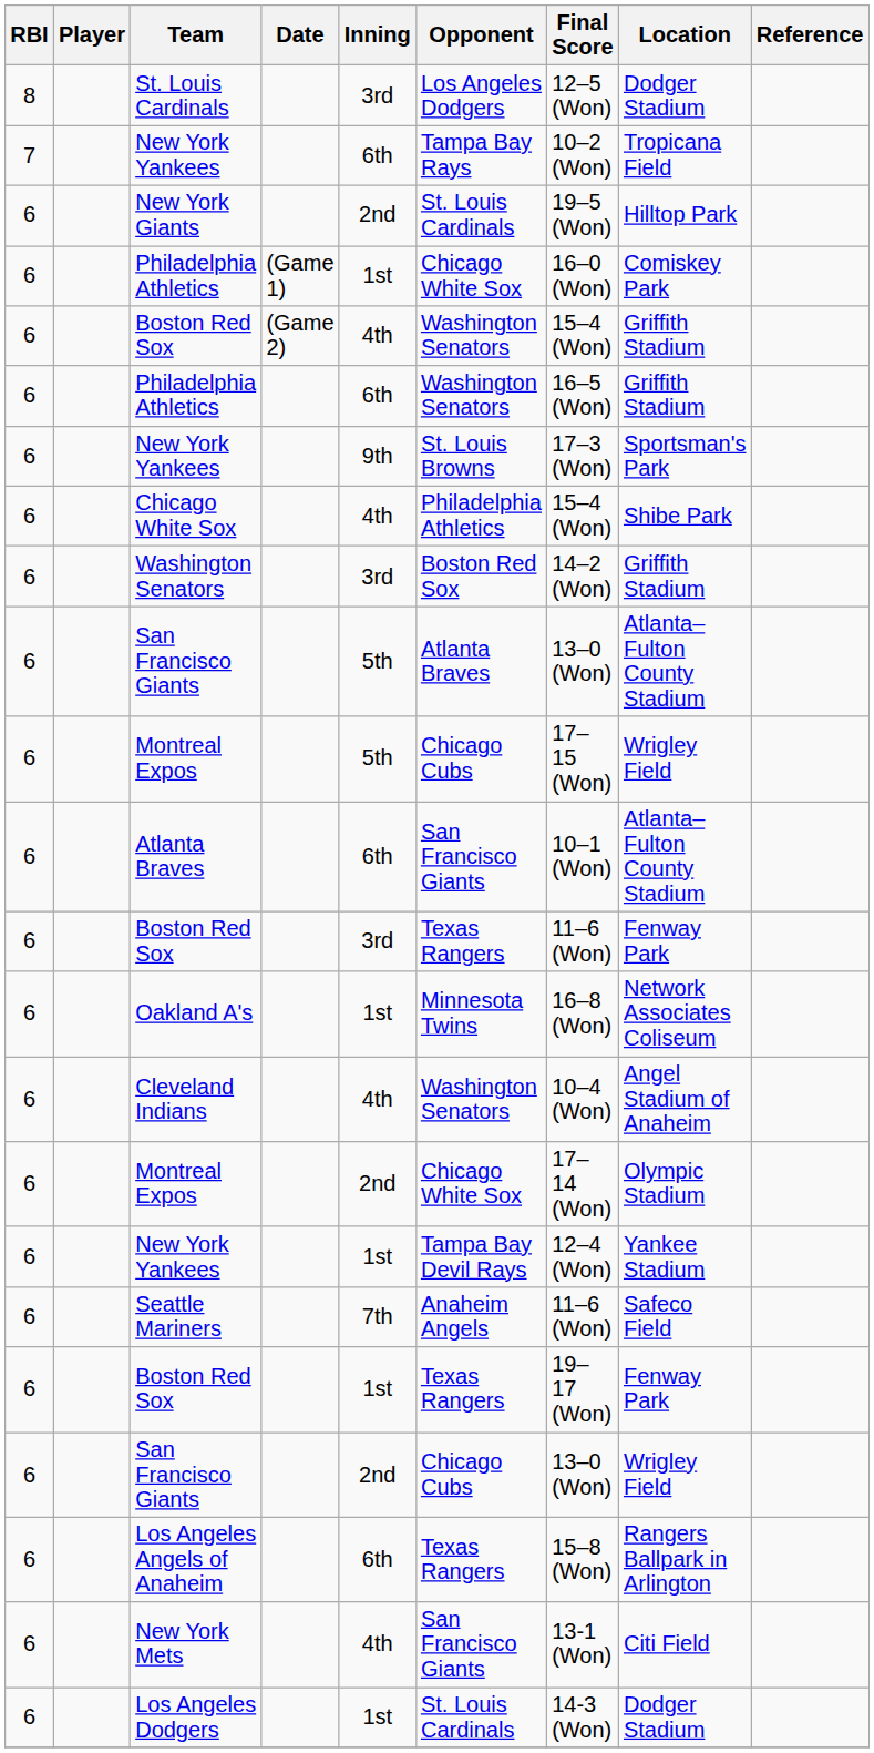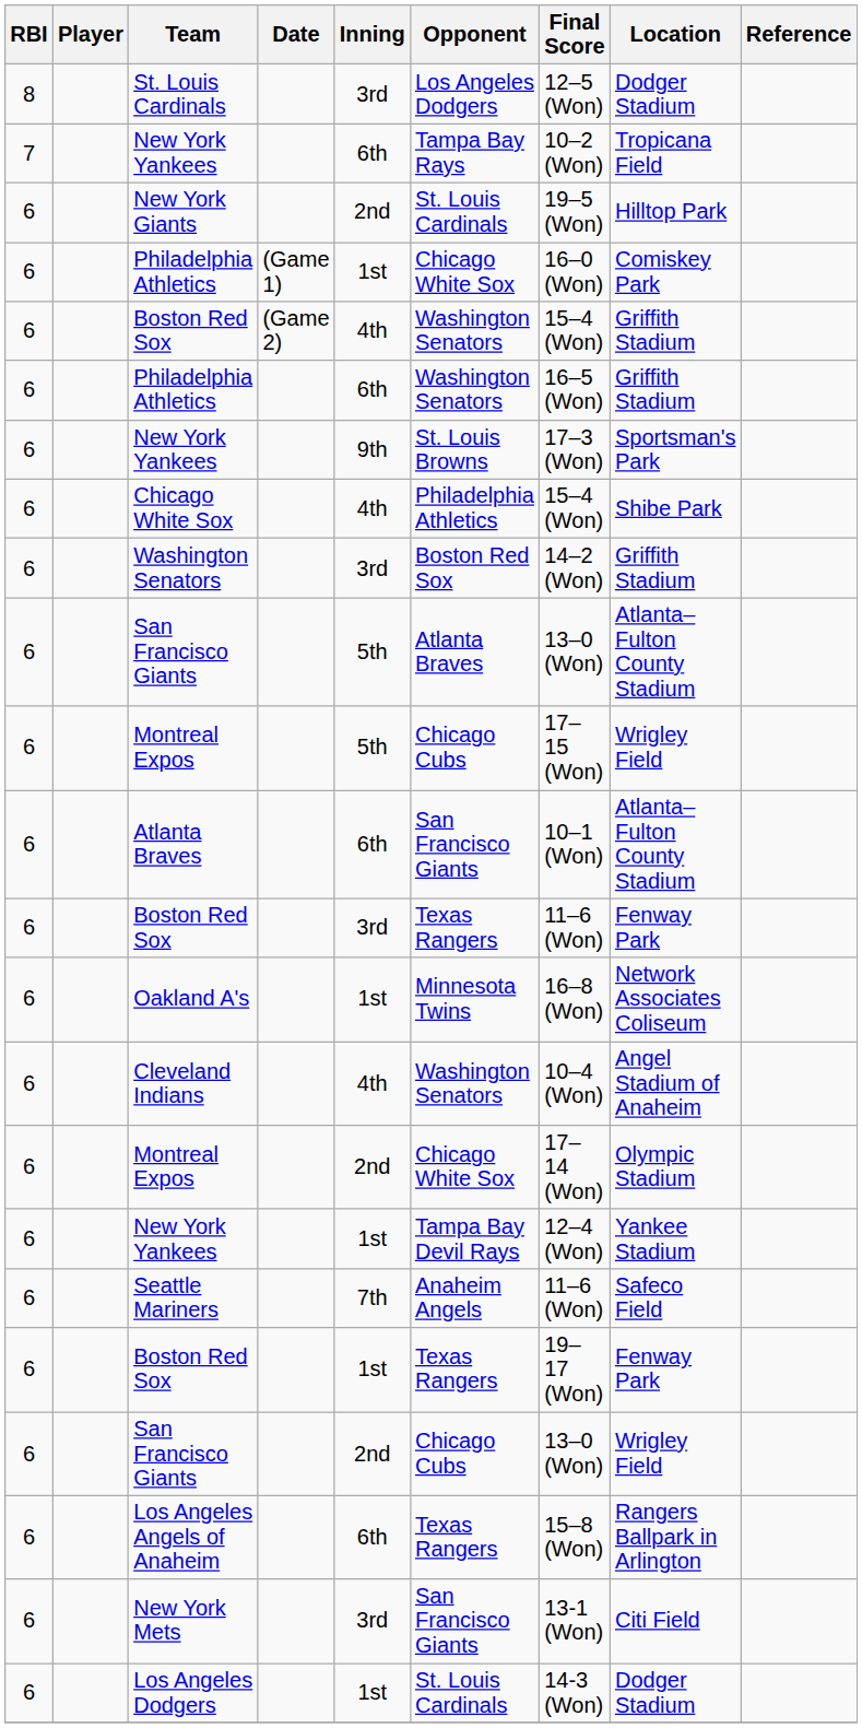 <table class="wikitable sortable">
 <tr>
 <th>RBI</th>
 <th>Player</th>
 <th>Team</th>
 <th>Date</th>
 <th>Inning</th>
 <th>Opponent</th>
 <th>Final Score</th>
 <th>Location</th>
 <th class="unsortable">Reference</th>
 </tr>
 <tr>
 <td align="center">8</td>
 <td></td>
 <td><a href='#'>St. Louis Cardinals</a></td>
 <td></td>
 <td align="center">3rd</td>
 <td><a href='#'>Los Angeles Dodgers</a></td>
 <td>12–5 (Won)</td>
 <td><a href='#'>Dodger Stadium</a></td>
 <td align="center"></td>
 </tr>
 <tr>
 <td align="center">7</td>
 <td></td>
 <td><a href='#'>New York Yankees</a></td>
 <td></td>
 <td align="center">6th</td>
 <td><a href='#'>Tampa Bay Rays</a></td>
 <td>10–2 (Won)</td>
 <td><a href='#'>Tropicana Field</a></td>
 <td align="center"></td>
 </tr>
 <tr>
 <td align="center">6</td>
 <td></td>
 <td><a href='#'>New York Giants</a></td>
 <td></td>
 <td align="center">2nd</td>
 <td><a href='#'>St. Louis Cardinals</a></td>
 <td>19–5 (Won)</td>
 <td><a href='#'>Hilltop Park</a></td>
 <td align="center"></td>
 </tr>
 <tr>
 <td align="center">6</td>
 <td></td>
 <td><a href='#'>Philadelphia Athletics</a></td>
 <td> (Game 1)</td>
 <td align="center">1st</td>
 <td><a href='#'>Chicago White Sox</a></td>
 <td>16–0 (Won)</td>
 <td><a href='#'>Comiskey Park</a></td>
 <td align="center"></td>
 </tr>
 <tr>
 <td align="center">6</td>
 <td></td>
 <td><a href='#'>Boston Red Sox</a></td>
 <td> (Game 2)</td>
 <td align="center">4th</td>
 <td><a href='#'>Washington Senators</a></td>
 <td>15–4 (Won)</td>
 <td><a href='#'>Griffith Stadium</a></td>
 <td align="center"></td>
 </tr>
 <tr>
 <td align="center">6</td>
 <td></td>
 <td><a href='#'>Philadelphia Athletics</a></td>
 <td></td>
 <td align="center">6th</td>
 <td><a href='#'>Washington Senators</a></td>
 <td>16–5 (Won)</td>
 <td><a href='#'>Griffith Stadium</a></td>
 <td align="center"></td>
 </tr>
 <tr>
 <td align="center">6</td>
 <td></td>
 <td><a href='#'>New York Yankees</a></td>
 <td></td>
 <td align="center">9th</td>
 <td><a href='#'>St. Louis Browns</a></td>
 <td>17–3 (Won)</td>
 <td><a href='#'>Sportsman's Park</a></td>
 <td align="center"></td>
 </tr>
 <tr>
 <td align="center">6</td>
 <td></td>
 <td><a href='#'>Chicago White Sox</a></td>
 <td></td>
 <td align="center">4th</td>
 <td><a href='#'>Philadelphia Athletics</a></td>
 <td>15–4 (Won)</td>
 <td><a href='#'>Shibe Park</a></td>
 <td align="center"></td>
 </tr>
 <tr>
 <td align="center">6</td>
 <td></td>
 <td><a href='#'>Washington Senators</a></td>
 <td></td>
 <td align="center">3rd</td>
 <td><a href='#'>Boston Red Sox</a></td>
 <td>14–2 (Won)</td>
 <td><a href='#'>Griffith Stadium</a></td>
 <td align="center"></td>
 </tr>
 <tr>
 <td align="center">6</td>
 <td></td>
 <td><a href='#'>San Francisco Giants</a></td>
 <td></td>
 <td align="center">5th</td>
 <td><a href='#'>Atlanta Braves</a></td>
 <td>13–0 (Won)</td>
 <td><a href='#'>Atlanta–Fulton County Stadium</a></td>
 <td align="center"></td>
 </tr>
 <tr>
 <td align="center">6</td>
 <td></td>
 <td><a href='#'>Montreal Expos</a></td>
 <td></td>
 <td align="center">5th</td>
 <td><a href='#'>Chicago Cubs</a></td>
 <td>17–15 (Won)</td>
 <td><a href='#'>Wrigley Field</a></td>
 <td align="center"></td>
 </tr>
 <tr>
 <td align="center">6</td>
 <td></td>
 <td><a href='#'>Atlanta Braves</a></td>
 <td></td>
 <td align="center">6th</td>
 <td><a href='#'>San Francisco Giants</a></td>
 <td>10–1 (Won)</td>
 <td><a href='#'>Atlanta–Fulton County Stadium</a></td>
 <td align="center"></td>
 </tr>
 <tr>
 <td align="center">6</td>
 <td></td>
 <td><a href='#'>Boston Red Sox</a></td>
 <td></td>
 <td align="center">3rd</td>
 <td><a href='#'>Texas Rangers</a></td>
 <td>11–6 (Won)</td>
 <td><a href='#'>Fenway Park</a></td>
 <td align="center"></td>
 </tr>
 <tr>
 <td align="center">6</td>
 <td></td>
 <td><a href='#'>Oakland A's</a></td>
 <td></td>
 <td align="center">1st</td>
 <td><a href='#'>Minnesota Twins</a></td>
 <td>16–8 (Won)</td>
 <td><a href='#'>Network Associates Coliseum</a></td>
 <td align="center"></td>
 </tr>
 <tr>
 <td align="center">6</td>
 <td></td>
 <td><a href='#'>Cleveland Indians</a></td>
 <td></td>
 <td align="center">4th</td>
 <td><a href='#'>Washington Senators</a></td>
 <td>10–4 (Won)</td>
 <td><a href='#'>Angel Stadium of Anaheim</a></td>
 <td align="center"></td>
 </tr>
 <tr>
 <td align="center">6</td>
 <td></td>
 <td><a href='#'>Montreal Expos</a></td>
 <td></td>
 <td align="center">2nd</td>
 <td><a href='#'>Chicago White Sox</a></td>
 <td>17–14 (Won)</td>
 <td><a href='#'>Olympic Stadium</a></td>
 <td align="center"></td>
 </tr>
 <tr>
 <td align="center">6</td>
 <td></td>
 <td><a href='#'>New York Yankees</a></td>
 <td></td>
 <td align="center">1st</td>
 <td><a href='#'>Tampa Bay Devil Rays</a></td>
 <td>12–4 (Won)</td>
 <td><a href='#'>Yankee Stadium</a></td>
 <td align="center"></td>
 </tr>
 <tr>
 <td align="center">6</td>
 <td></td>
 <td><a href='#'>Seattle Mariners</a></td>
 <td></td>
 <td align="center">7th</td>
 <td><a href='#'>Anaheim Angels</a></td>
 <td>11–6 (Won)</td>
 <td><a href='#'>Safeco Field</a></td>
 <td align="center"></td>
 </tr>
 <tr>
 <td align="center">6</td>
 <td></td>
 <td><a href='#'>Boston Red Sox</a></td>
 <td></td>
 <td align="center">1st</td>
 <td><a href='#'>Texas Rangers</a></td>
 <td>19–17 (Won)</td>
 <td><a href='#'>Fenway Park</a></td>
 <td align="center"></td>
 </tr>
 <tr>
 <td align="center">6</td>
 <td></td>
 <td><a href='#'>San Francisco Giants</a></td>
 <td></td>
 <td align="center">2nd</td>
 <td><a href='#'>Chicago Cubs</a></td>
 <td>13–0 (Won)</td>
 <td><a href='#'>Wrigley Field</a></td>
 <td align="center"></td>
 </tr>
 <tr>
 <td align="center">6</td>
 <td></td>
 <td><a href='#'>Los Angeles Angels of Anaheim</a></td>
 <td></td>
 <td align="center">6th</td>
 <td><a href='#'>Texas Rangers</a></td>
 <td>15–8 (Won)</td>
 <td><a href='#'>Rangers Ballpark in Arlington</a></td>
 <td align="center"></td>
 </tr>
 <tr>
 <td align="center">6</td>
 <td></td>
 <td><a href='#'>New York Mets</a></td>
 <td></td>
-<td align="center">4th</td>
+<td align="center">3rd</td>
 <td><a href='#'>San Francisco Giants</a></td>
 <td>13-1 (Won)</td>
 <td><a href='#'>Citi Field</a></td>
 <td align="center"></td>
 </tr>
 <tr>
 <td align="center">6</td>
 <td></td>
 <td><a href='#'>Los Angeles Dodgers</a></td>
 <td></td>
 <td align="center">1st</td>
 <td><a href='#'>St. Louis Cardinals</a></td>
 <td>14-3 (Won)</td>
 <td><a href='#'>Dodger Stadium</a></td>
 <td align="center"></td>
 </tr>
 <tr>
 </tr>
 </table>
